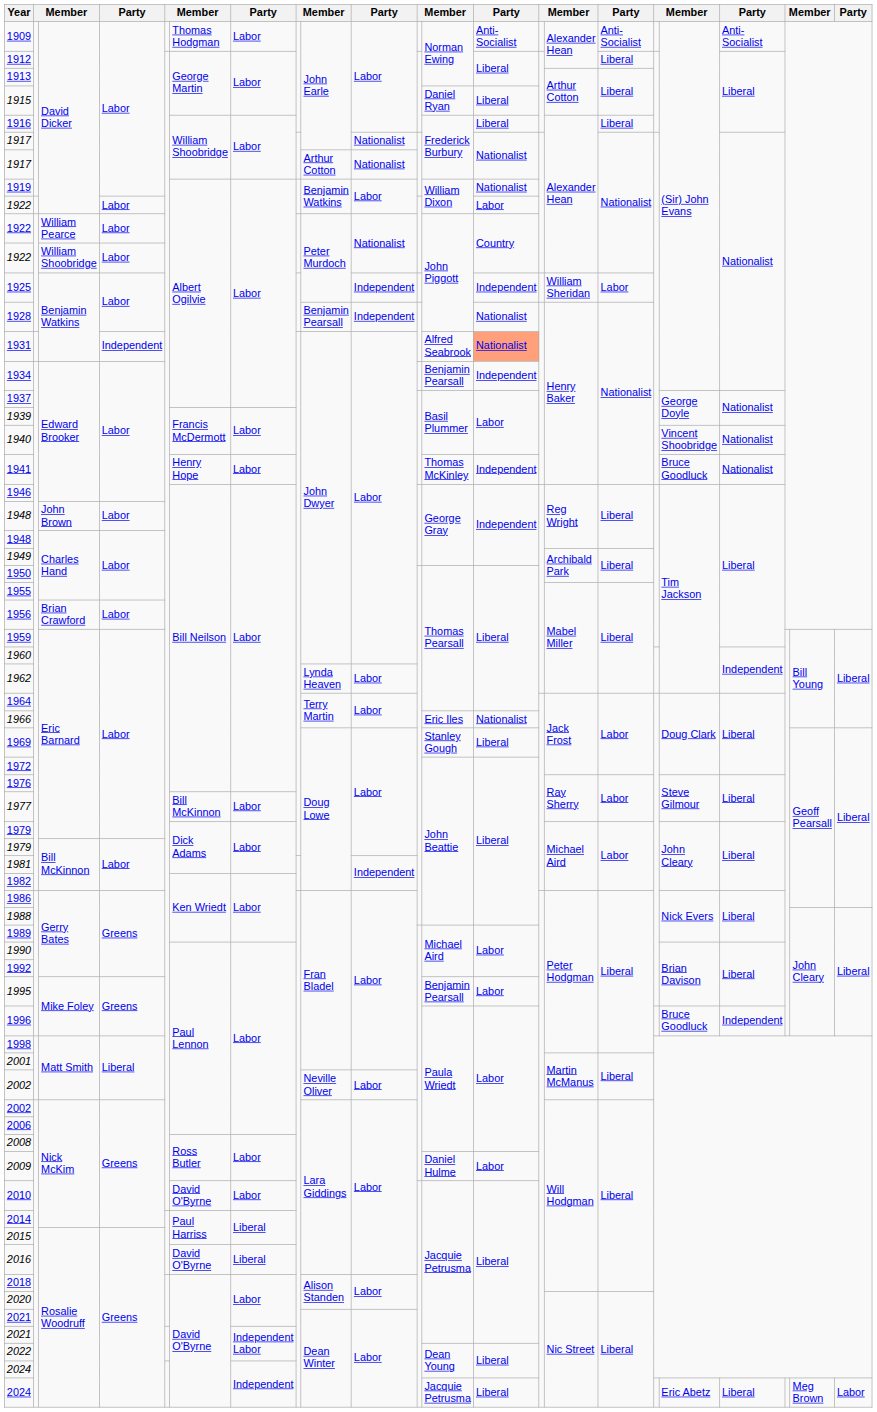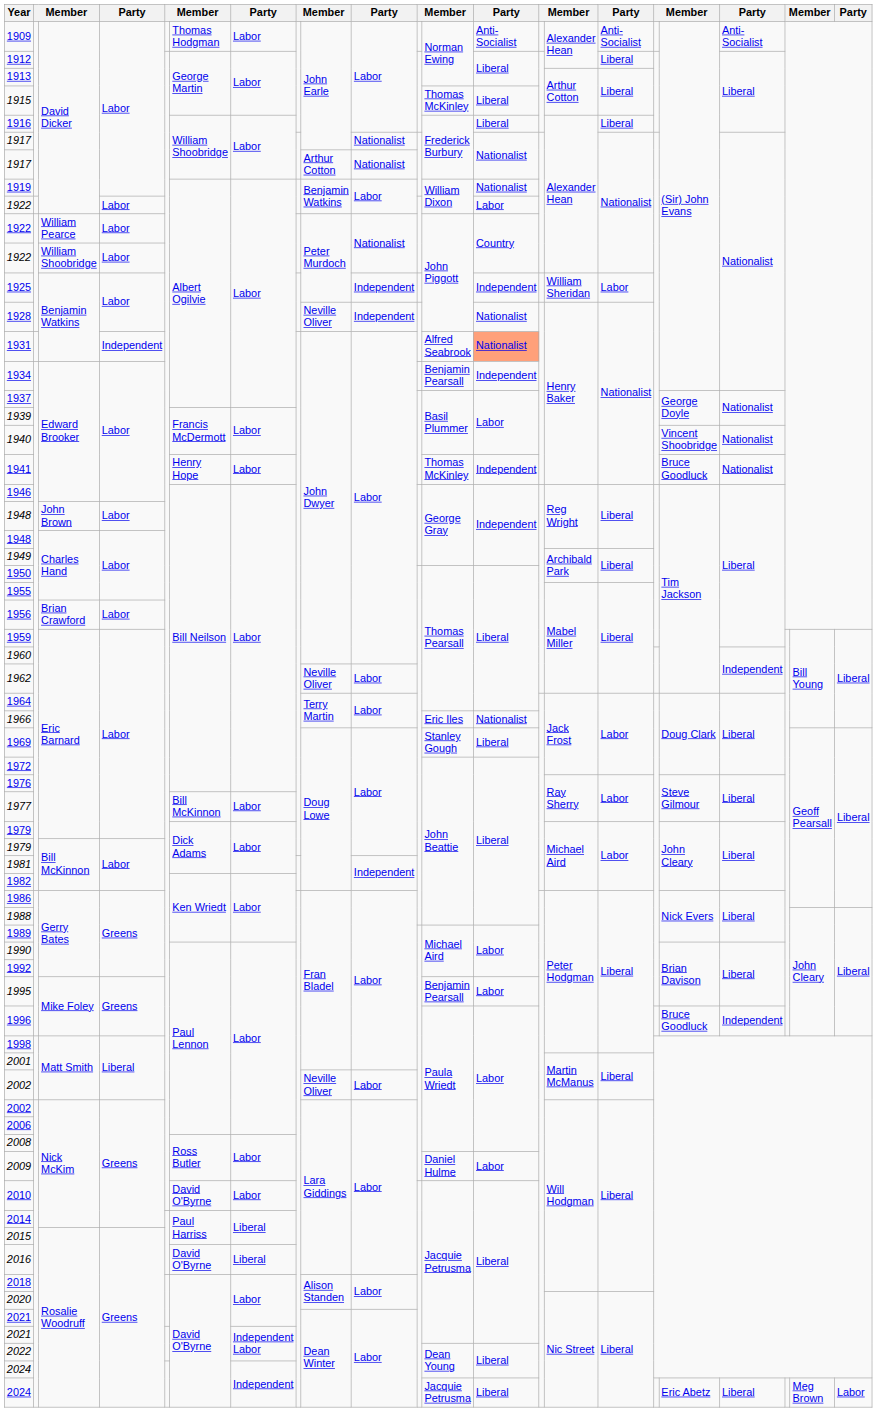 <table class=wikitable>
 <tr>
 <th>Year</th>
 <th colspan=2>Member</th>
 <th>Party</th>
 <th colspan=2>Member</th>
 <th>Party</th>
 <th colspan=2>Member</th>
 <th>Party</th>
 <th colspan=2>Member</th>
 <th>Party</th>
 <th colspan=2>Member</th>
 <th>Party</th>
 <th colspan=2>Member</th>
 <th>Party</th>
 <th colspan=2>Member</th>
 <th>Party</th>
 </tr>
 <tr>
 <td><a href='#'>1909</a></td>
 <td rowspan=8 ></td>
 <td rowspan=9><a href='#'>David Dicker</a></td>
 <td rowspan=8><a href='#'>Labor</a></td>
 <td></td>
 <td><a href='#'>Thomas Hodgman</a></td>
 <td><a href='#'>Labor</a></td>
 <td rowspan=5 ></td>
 <td rowspan=6><a href='#'>John Earle</a></td>
 <td rowspan=5><a href='#'>Labor</a></td>
 <td></td>
 <td rowspan=3><a href='#'>Norman Ewing</a></td>
 <td><a href='#'>Anti-Socialist</a></td>
 <td></td>
 <td rowspan=2><a href='#'>Alexander Hean</a></td>
 <td><a href='#'>Anti-Socialist</a></td>
 <td></td>
 <td rowspan=15><a href='#'>(Sir) John Evans</a></td>
 <td><a href='#'>Anti-Socialist</a></td>
 <td colspan=3 rowspan=26></td>
 </tr>
 <tr>
 <td><a href='#'>1912</a></td>
 <td rowspan=53 ></td>
 <td rowspan=3><a href='#'>George Martin</a></td>
 <td rowspan=3><a href='#'>Labor</a></td>
 <td rowspan=4 ></td>
 <td rowspan=2><a href='#'>Liberal</a></td>
 <td rowspan=4 ></td>
 <td><a href='#'>Liberal</a></td>
 <td rowspan=4 ></td>
 <td rowspan=4><a href='#'>Liberal</a></td>
 </tr>
 <tr>
 <td><a href='#'>1913</a></td>
 <td rowspan=2><a href='#'>Arthur Cotton</a></td>
 <td rowspan=2><a href='#'>Liberal</a></td>
 </tr>
 <tr>
 <td><em>1915</em></td>
-<td><a href='#'>Daniel Ryan</a></td>
+<td><a href='#'>Thomas McKinley</a></td>
 <td><a href='#'>Liberal</a></td>
 </tr>
 <tr>
 <td><a href='#'>1916</a></td>
 <td rowspan=3><a href='#'>William Shoobridge</a></td>
 <td rowspan=3><a href='#'>Labor</a></td>
 <td rowspan=3><a href='#'>Frederick Burbury</a></td>
 <td><a href='#'>Liberal</a></td>
 <td rowspan=7><a href='#'>Alexander Hean</a></td>
 <td><a href='#'>Liberal</a></td>
 </tr>
 <tr>
 <td><em>1917</em></td>
 <td rowspan=2 ></td>
 <td><a href='#'>Nationalist</a></td>
 <td rowspan=3 ></td>
 <td rowspan=2><a href='#'>Nationalist</a></td>
 <td rowspan=6 ></td>
 <td rowspan=6><a href='#'>Nationalist</a></td>
 <td rowspan=14 ></td>
 <td rowspan=10><a href='#'>Nationalist</a></td>
 </tr>
 <tr>
 <td><em>1917</em></td>
 <td><a href='#'>Arthur Cotton</a></td>
 <td><a href='#'>Nationalist</a></td>
 </tr>
 <tr>
 <td><a href='#'>1919</a></td>
 <td rowspan=9><a href='#'>Albert Ogilvie</a></td>
 <td rowspan=9><a href='#'>Labor</a></td>
 <td rowspan=2 ></td>
 <td rowspan=2><a href='#'>Benjamin Watkins</a></td>
 <td rowspan=2><a href='#'>Labor</a></td>
 <td rowspan=2><a href='#'>William Dixon</a></td>
 <td><a href='#'>Nationalist</a></td>
 </tr>
 <tr>
 <td><em>1922</em></td>
 <td></td>
 <td><a href='#'>Labor</a></td>
 <td rowspan=3 ></td>
 <td><a href='#'>Labor</a></td>
 </tr>
 <tr>
 <td><a href='#'>1922</a></td>
 <td rowspan=4 ></td>
 <td><a href='#'>William Pearce</a></td>
 <td><a href='#'>Labor</a></td>
 <td rowspan=2 ></td>
 <td rowspan=3><a href='#'>Peter Murdoch</a></td>
 <td rowspan=2><a href='#'>Nationalist</a></td>
 <td rowspan=4><a href='#'>John Piggott</a></td>
 <td rowspan=2><a href='#'>Country</a></td>
 </tr>
 <tr>
 <td><em>1922</em></td>
 <td><a href='#'>William Shoobridge</a></td>
 <td><a href='#'>Labor</a></td>
 </tr>
 <tr>
 <td><a href='#'>1925</a></td>
 <td rowspan=3><a href='#'>Benjamin Watkins</a></td>
 <td rowspan=2><a href='#'>Labor</a></td>
 <td rowspan=2 ></td>
 <td><a href='#'>Independent</a></td>
 <td></td>
 <td><a href='#'>Independent</a></td>
 <td></td>
 <td><a href='#'>William Sheridan</a></td>
 <td><a href='#'>Labor</a></td>
 </tr>
 <tr>
 <td><a href='#'>1928</a></td>
-<td><a href='#'>Benjamin Pearsall</a></td>
+<td><a href='#'>Neville Oliver</a></td>
 <td><a href='#'>Independent</a></td>
 <td rowspan=2 ></td>
 <td><a href='#'>Nationalist</a></td>
 <td rowspan=7 ></td>
 <td rowspan=7><a href='#'>Henry Baker</a></td>
 <td rowspan=7><a href='#'>Nationalist</a></td>
 </tr>
 <tr>
 <td><a href='#'>1931</a></td>
 <td></td>
 <td><a href='#'>Independent</a></td>
 <td rowspan=24 ></td>
 <td rowspan=15><a href='#'>John Dwyer</a></td>
 <td rowspan=15><a href='#'>Labor</a></td>
 <td><a href='#'>Alfred Seabrook</a></td>
 <td style="background: lightsalmon;"><a href='#'>Nationalist</a></td>
 </tr>
 <tr>
 <td><a href='#'>1934</a></td>
 <td rowspan=25 ></td>
 <td rowspan=6><a href='#'>Edward Brooker</a></td>
 <td rowspan=6><a href='#'>Labor</a></td>
 <td></td>
 <td><a href='#'>Benjamin Pearsall</a></td>
 <td><a href='#'>Independent</a></td>
 </tr>
 <tr>
 <td><a href='#'>1937</a></td>
 <td rowspan=4 ></td>
 <td rowspan=3><a href='#'>Basil Plummer</a></td>
 <td rowspan=3><a href='#'>Labor</a></td>
 <td rowspan=2><a href='#'>George Doyle</a></td>
 <td rowspan=2><a href='#'>Nationalist</a></td>
 </tr>
 <tr>
 <td><em>1939</em></td>
 <td rowspan=2><a href='#'>Francis McDermott</a></td>
 <td rowspan=2><a href='#'>Labor</a></td>
 </tr>
 <tr>
 <td><em>1940</em></td>
 <td><a href='#'>Vincent Shoobridge</a></td>
 <td><a href='#'>Nationalist</a></td>
 </tr>
 <tr>
 <td><a href='#'>1941</a></td>
 <td><a href='#'>Henry Hope</a></td>
 <td><a href='#'>Labor</a></td>
 <td><a href='#'>Thomas McKinley</a></td>
 <td><a href='#'>Independent</a></td>
 <td><a href='#'>Bruce Goodluck</a></td>
 <td><a href='#'>Nationalist</a></td>
 </tr>
 <tr>
 <td><a href='#'>1946</a></td>
 <td rowspan=15><a href='#'>Bill Neilson</a></td>
 <td rowspan=15><a href='#'>Labor</a></td>
 <td rowspan=4 ></td>
 <td rowspan=4><a href='#'>George Gray</a></td>
 <td rowspan=4><a href='#'>Independent</a></td>
 <td rowspan=10 ></td>
 <td rowspan=3><a href='#'>Reg Wright</a></td>
 <td rowspan=3><a href='#'>Liberal</a></td>
 <td rowspan=8 ></td>
 <td rowspan=10><a href='#'>Tim Jackson</a></td>
 <td rowspan=8><a href='#'>Liberal</a></td>
 </tr>
 <tr>
 <td><em>1948</em></td>
 <td><a href='#'>John Brown</a></td>
 <td><a href='#'>Labor</a></td>
 </tr>
 <tr>
 <td><a href='#'>1948</a></td>
 <td rowspan=4><a href='#'>Charles Hand</a></td>
 <td rowspan=4><a href='#'>Labor</a></td>
 </tr>
 <tr>
 <td><em>1949</em></td>
 <td rowspan=2><a href='#'>Archibald Park</a></td>
 <td rowspan=2><a href='#'>Liberal</a></td>
 </tr>
 <tr>
 <td><a href='#'>1950</a></td>
 <td rowspan=18 ></td>
 <td rowspan=7><a href='#'>Thomas Pearsall</a></td>
 <td rowspan=7><a href='#'>Liberal</a></td>
 </tr>
 <tr>
 <td><a href='#'>1955</a></td>
 <td rowspan=5><a href='#'>Mabel Miller</a></td>
 <td rowspan=5><a href='#'>Liberal</a></td>
 </tr>
 <tr>
 <td><a href='#'>1956</a></td>
 <td><a href='#'>Brian Crawford</a></td>
 <td><a href='#'>Labor</a></td>
 </tr>
 <tr>
 <td><a href='#'>1959</a></td>
 <td rowspan=10><a href='#'>Eric Barnard</a></td>
 <td rowspan=10><a href='#'>Labor</a></td>
 <td rowspan=20 ></td>
 <td rowspan=5><a href='#'>Bill Young</a></td>
 <td rowspan=5><a href='#'>Liberal</a></td>
 </tr>
 <tr>
 <td><em>1960</em></td>
 <td rowspan=2 ></td>
 <td rowspan=2><a href='#'>Independent</a></td>
 </tr>
 <tr>
 <td><em>1962</em></td>
-<td><a href='#'>Lynda Heaven</a></td>
+<td><a href='#'>Neville Oliver</a></td>
 <td><a href='#'>Labor</a></td>
 </tr>
 <tr>
 <td><a href='#'>1964</a></td>
 <td rowspan=2><a href='#'>Terry Martin</a></td>
 <td rowspan=2><a href='#'>Labor</a></td>
 <td rowspan=10 ></td>
 <td rowspan=4><a href='#'>Jack Frost</a></td>
 <td rowspan=4><a href='#'>Labor</a></td>
 <td rowspan=16 ></td>
 <td rowspan=4><a href='#'>Doug Clark</a></td>
 <td rowspan=4><a href='#'>Liberal</a></td>
 </tr>
 <tr>
 <td><em>1966</em></td>
 <td><a href='#'>Eric Iles</a></td>
 <td><a href='#'>Nationalist</a></td>
 </tr>
 <tr>
 <td><a href='#'>1969</a></td>
 <td rowspan=8><a href='#'>Doug Lowe</a></td>
 <td rowspan=6><a href='#'>Labor</a></td>
 <td><a href='#'>Stanley Gough</a></td>
 <td><a href='#'>Liberal</a></td>
 <td rowspan=9><a href='#'>Geoff Pearsall</a></td>
 <td rowspan=9><a href='#'>Liberal</a></td>
 </tr>
 <tr>
 <td><a href='#'>1972</a></td>
 <td rowspan=9><a href='#'>John Beattie</a></td>
 <td rowspan=9><a href='#'>Liberal</a></td>
 </tr>
 <tr>
 <td><a href='#'>1976</a></td>
 <td rowspan=2><a href='#'>Ray Sherry</a></td>
 <td rowspan=2><a href='#'>Labor</a></td>
 <td rowspan=2><a href='#'>Steve Gilmour</a></td>
 <td rowspan=2><a href='#'>Liberal</a></td>
 </tr>
 <tr>
 <td><em>1977</em></td>
 <td><a href='#'>Bill McKinnon</a></td>
 <td><a href='#'>Labor</a></td>
 </tr>
 <tr>
 <td><a href='#'>1979</a></td>
 <td rowspan=3><a href='#'>Dick Adams</a></td>
 <td rowspan=3><a href='#'>Labor</a></td>
 <td rowspan=4><a href='#'>Michael Aird</a></td>
 <td rowspan=4><a href='#'>Labor</a></td>
 <td rowspan=4><a href='#'>John Cleary</a></td>
 <td rowspan=4><a href='#'>Liberal</a></td>
 </tr>
 <tr>
 <td><em>1979</em></td>
 <td rowspan=3><a href='#'>Bill McKinnon</a></td>
 <td rowspan=3><a href='#'>Labor</a></td>
 </tr>
 <tr>
 <td><em>1981</em></td>
 <td rowspan=2 ></td>
 <td rowspan=2><a href='#'>Independent</a></td>
 </tr>
 <tr>
 <td><a href='#'>1982</a></td>
 <td rowspan=4><a href='#'>Ken Wriedt</a></td>
 <td rowspan=4><a href='#'>Labor</a></td>
 </tr>
 <tr>
 <td><a href='#'>1986</a></td>
 <td rowspan=7 ></td>
 <td rowspan=5><a href='#'>Gerry Bates</a></td>
 <td rowspan=5><a href='#'>Greens</a></td>
 <td rowspan=25 ></td>
 <td rowspan=9><a href='#'>Fran Bladel</a></td>
 <td rowspan=9><a href='#'>Labor</a></td>
 <td rowspan=25 ></td>
 <td rowspan=8><a href='#'>Peter Hodgman</a></td>
 <td rowspan=8><a href='#'>Liberal</a></td>
 <td rowspan=3><a href='#'>Nick Evers</a></td>
 <td rowspan=3><a href='#'>Liberal</a></td>
 </tr>
 <tr>
 <td><em>1988</em></td>
 <td rowspan=6><a href='#'>John Cleary</a></td>
 <td rowspan=6><a href='#'>Liberal</a></td>
 </tr>
 <tr>
 <td><a href='#'>1989</a></td>
 <td rowspan=12 ></td>
 <td rowspan=3><a href='#'>Michael Aird</a></td>
 <td rowspan=3><a href='#'>Labor</a></td>
 </tr>
 <tr>
 <td><em>1990</em></td>
 <td rowspan=9><a href='#'>Paul Lennon</a></td>
 <td rowspan=9><a href='#'>Labor</a></td>
 <td rowspan=3><a href='#'>Brian Davison</a></td>
 <td rowspan=3><a href='#'>Liberal</a></td>
 </tr>
 <tr>
 <td><a href='#'>1992</a></td>
 </tr>
 <tr>
 <td><em>1995</em></td>
 <td rowspan=2><a href='#'>Mike Foley</a></td>
 <td rowspan=2><a href='#'>Greens</a></td>
 <td><a href='#'>Benjamin Pearsall</a></td>
 <td><a href='#'>Labor</a></td>
 </tr>
 <tr>
 <td><a href='#'>1996</a></td>
 <td rowspan=7><a href='#'>Paula Wriedt</a></td>
 <td rowspan=7><a href='#'>Labor</a></td>
 <td></td>
 <td><a href='#'>Bruce Goodluck</a></td>
 <td><a href='#'>Independent</a></td>
 </tr>
 <tr>
 <td><a href='#'>1998</a></td>
 <td rowspan=3 ></td>
 <td rowspan=3><a href='#'>Matt Smith</a></td>
 <td rowspan=3><a href='#'>Liberal</a></td>
 <td colspan=6 rowspan=17></td>
 </tr>
 <tr>
 <td><em>2001</em></td>
 <td rowspan=2><a href='#'>Martin McManus</a></td>
 <td rowspan=2><a href='#'>Liberal</a></td>
 </tr>
 <tr>
 <td><em>2002</em></td>
 <td><a href='#'>Neville Oliver</a></td>
 <td><a href='#'>Labor</a></td>
 </tr>
 <tr>
 <td><a href='#'>2002</a></td>
 <td rowspan=15 ></td>
 <td rowspan=6><a href='#'>Nick McKim</a></td>
 <td rowspan=6><a href='#'>Greens</a></td>
 <td rowspan=8><a href='#'>Lara Giddings</a></td>
 <td rowspan=8><a href='#'>Labor</a></td>
 <td rowspan=9><a href='#'>Will Hodgman</a></td>
 <td rowspan=9><a href='#'>Liberal</a></td>
 </tr>
 <tr>
 <td><a href='#'>2006</a></td>
 </tr>
 <tr>
 <td><em>2008</em></td>
 <td rowspan=2><a href='#'>Ross Butler</a></td>
 <td rowspan=2><a href='#'>Labor</a></td>
 </tr>
 <tr>
 <td><em>2009</em></td>
 <td><a href='#'>Daniel Hulme</a></td>
 <td><a href='#'>Labor</a></td>
 </tr>
 <tr>
 <td><a href='#'>2010</a></td>
 <td><a href='#'>David O'Byrne</a></td>
 <td><a href='#'>Labor</a></td>
 <td rowspan=11 ></td>
 <td rowspan=8><a href='#'>Jacquie Petrusma</a></td>
 <td rowspan=8><a href='#'>Liberal</a></td>
 </tr>
 <tr>
 <td><a href='#'>2014</a></td>
 <td rowspan=3 ></td>
 <td rowspan=2><a href='#'>Paul Harriss</a></td>
 <td rowspan=2><a href='#'>Liberal</a></td>
 </tr>
 <tr>
 <td><em>2015</em></td>
 <td rowspan=9><a href='#'>Rosalie Woodruff</a></td>
 <td rowspan=9><a href='#'>Greens</a></td>
 </tr>
 <tr>
 <td><em>2016</em></td>
 <td><a href='#'>David O'Byrne</a></td>
 <td><a href='#'>Liberal</a></td>
 </tr>
 <tr>
 <td><a href='#'>2018</a></td>
 <td rowspan=3 ></td>
 <td rowspan=7><a href='#'>David O'Byrne</a></td>
 <td rowspan=3><a href='#'>Labor</a></td>
 <td rowspan=2><a href='#'>Alison Standen</a></td>
 <td rowspan=2><a href='#'>Labor</a></td>
 </tr>
 <tr>
 <td><em>2020</em></td>
 <td rowspan=6><a href='#'>Nic Street</a></td>
 <td rowspan=6><a href='#'>Liberal</a></td>
 </tr>
 <tr>
 <td><a href='#'>2021</a></td>
 <td rowspan=5><a href='#'>Dean Winter</a></td>
 <td rowspan=5><a href='#'>Labor</a></td>
 </tr>
 <tr>
 <td><em>2021</em></td>
 <td rowspan=2 ></td>
 <td rowspan=2><a href='#'>Independent Labor</a></td>
 </tr>
 <tr>
 <td><em>2022</em></td>
 <td rowspan=2><a href='#'>Dean Young</a></td>
 <td rowspan=2><a href='#'>Liberal</a></td>
 </tr>
 <tr>
 <td><em>2024</em></td>
 <td rowspan=2 ></td>
 <td rowspan=2><a href='#'>Independent</a></td>
 </tr>
 <tr>
 <td><a href='#'>2024</a></td>
 <td><a href='#'>Jacquie Petrusma</a></td>
 <td><a href='#'>Liberal</a></td>
 <td></td>
 <td><a href='#'>Eric Abetz</a></td>
 <td><a href='#'>Liberal</a></td>
 <td></td>
 <td><a href='#'>Meg Brown</a></td>
 <td><a href='#'>Labor</a></td>
 </tr>
 </table>
